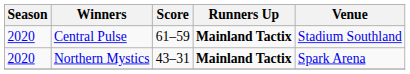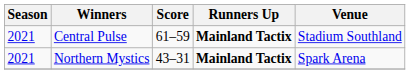 <table class="wikitable collapsible">
 <tr>
 <th>Season</th>
 <th>Winners</th>
 <th>Score</th>
 <th>Runners Up</th>
 <th>Venue</th>
 </tr>
 <tr>
-<td><a href='#'>2020</a></td>
+<td><a href='#'>2021</a></td>
 <td><a href='#'>Central Pulse</a></td>
 <td>61–59</td>
 <td><strong>Mainland Tactix</strong></td>
 <td><a href='#'>Stadium Southland</a></td>
 </tr>
 <tr>
-<td><a href='#'>2020</a></td>
+<td><a href='#'>2021</a></td>
 <td><a href='#'>Northern Mystics</a></td>
 <td>43–31</td>
 <td><strong>Mainland Tactix</strong></td>
 <td><a href='#'>Spark Arena</a></td>
 </tr>
 <tr>
 </tr>
 </table>
